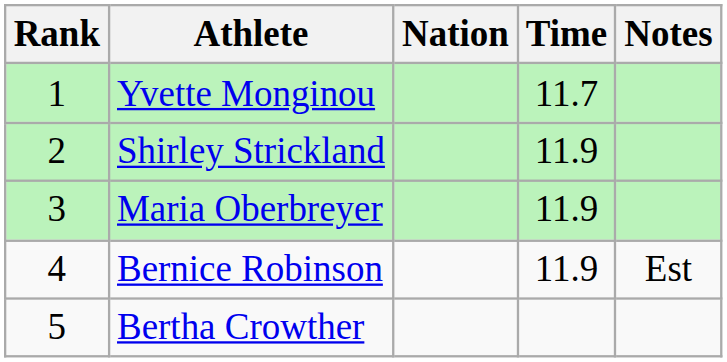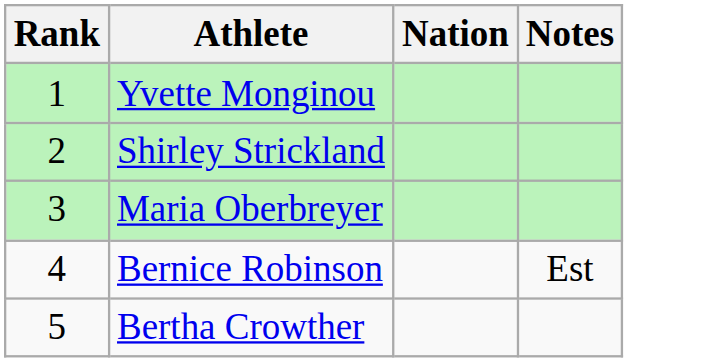 <table class="wikitable sortable" style="text-align:center">
 <tr>
 <th>Rank</th>
 <th>Athlete</th>
 <th>Nation</th>
-<th>Time</th>
 <th>Notes</th>
 </tr>
 <tr bgcolor=#bbf3bb>
 <td>1</td>
 <td align=left><a href='#'>Yvette Monginou</a></td>
 <td align=left></td>
-<td>11.7</td>
 <td></td>
 </tr>
 <tr bgcolor=#bbf3bb>
 <td>2</td>
 <td align=left><a href='#'>Shirley Strickland</a></td>
 <td align=left></td>
-<td>11.9</td>
 <td></td>
 </tr>
 <tr bgcolor=#bbf3bb>
 <td>3</td>
 <td align=left><a href='#'>Maria Oberbreyer</a></td>
 <td align=left></td>
-<td>11.9</td>
 <td></td>
 </tr>
 <tr>
 <td>4</td>
 <td align=left><a href='#'>Bernice Robinson</a></td>
 <td align=left></td>
-<td>11.9</td>
 <td>Est</td>
 </tr>
 <tr>
 <td>5</td>
 <td align=left><a href='#'>Bertha Crowther</a></td>
 <td align=left></td>
 <td></td>
-<td></td>
 </tr>
 </table>
